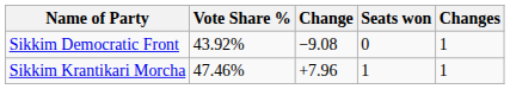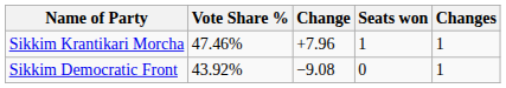 <table class="wikitable sortable">
 <tr>
 <th>Name of Party</th>
 <th>Vote Share %</th>
 <th>Change</th>
 <th>Seats won</th>
 <th>Changes</th>
 </tr>
 <tr>
+<td><a href='#'>Sikkim Krantikari Morcha</a></td>
+<td>47.46%</td>
+<td>+7.96</td>
+<td>1</td>
+<td>1</td>
+</tr>
+<tr>
 <td><a href='#'>Sikkim Democratic Front</a></td>
 <td>43.92%</td>
 <td>−9.08</td>
 <td>0</td>
 <td>1</td>
 </tr>
-<tr>
-<td><a href='#'>Sikkim Krantikari Morcha</a></td>
-<td>47.46%</td>
-<td>+7.96</td>
-<td>1</td>
-<td>1</td>
-</tr>
 </table>
